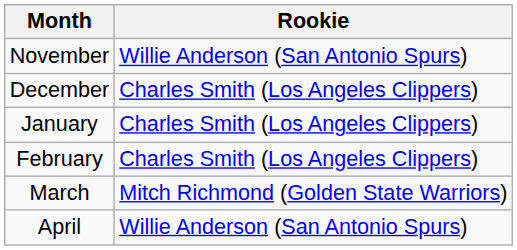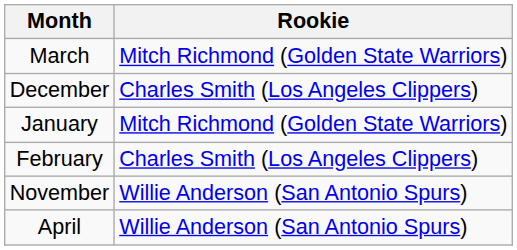 <table class="wikitable">
 <tr>
 <th>Month</th>
 <th>Rookie</th>
 </tr>
 <tr>
-<td align=center>November</td>
-<td><a href='#'>Willie Anderson</a> (<a href='#'>San Antonio Spurs</a>)</td>
+<td align=center>March</td>
+<td><a href='#'>Mitch Richmond</a> (<a href='#'>Golden State Warriors</a>)</td>
 </tr>
 <tr>
 <td align=center>December</td>
 <td><a href='#'>Charles Smith</a> (<a href='#'>Los Angeles Clippers</a>)</td>
 </tr>
 <tr>
 <td align=center>January</td>
-<td><a href='#'>Charles Smith</a> (<a href='#'>Los Angeles Clippers</a>)</td>
+<td><a href='#'>Mitch Richmond</a> (<a href='#'>Golden State Warriors</a>)</td>
 </tr>
 <tr>
 <td align=center>February</td>
 <td><a href='#'>Charles Smith</a> (<a href='#'>Los Angeles Clippers</a>)</td>
 </tr>
 <tr>
-<td align=center>March</td>
-<td><a href='#'>Mitch Richmond</a> (<a href='#'>Golden State Warriors</a>)</td>
+<td align=center>November</td>
+<td><a href='#'>Willie Anderson</a> (<a href='#'>San Antonio Spurs</a>)</td>
 </tr>
 <tr>
 <td align=center>April</td>
 <td><a href='#'>Willie Anderson</a> (<a href='#'>San Antonio Spurs</a>)</td>
 </tr>
 </table>
